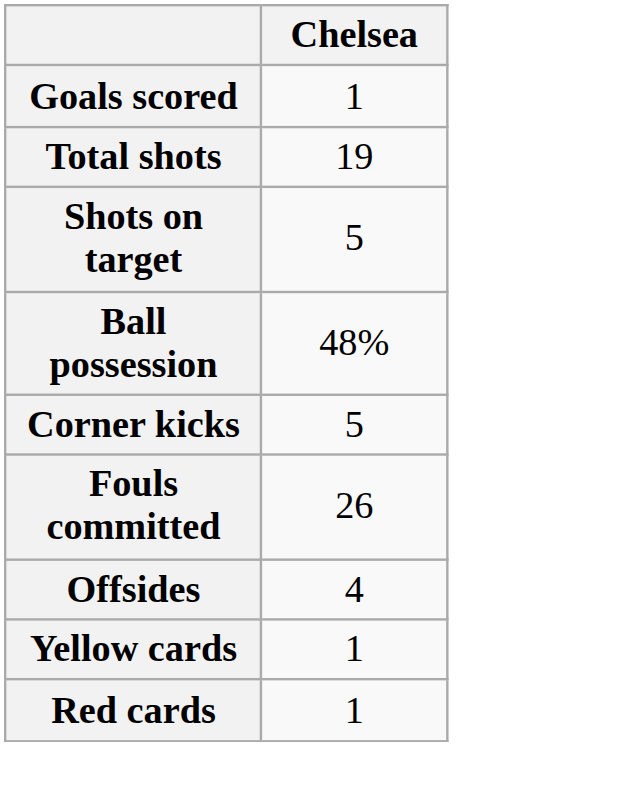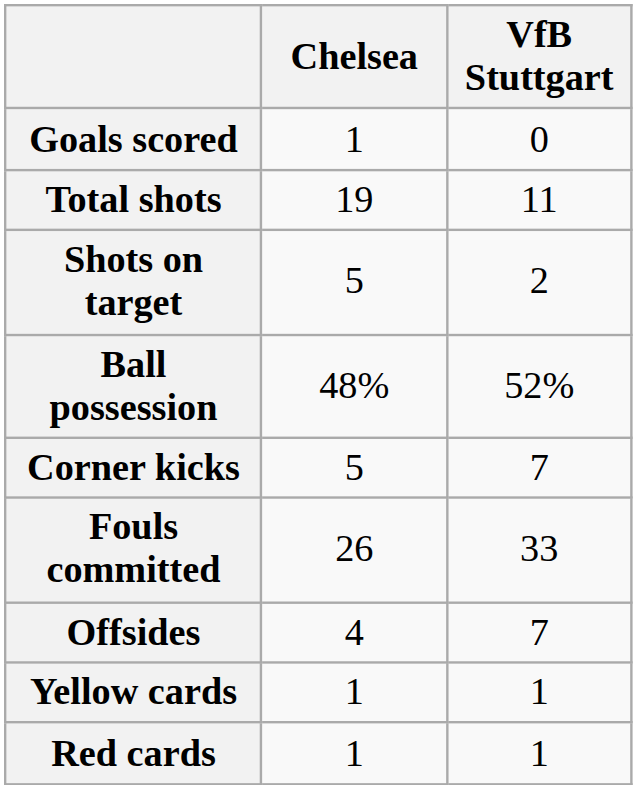 <table class="wikitable plainrowheaders" style="text-align: center">
 <tr>
 <th scope="col" style="width:100px"></th>
 <th scope="col" style="width:70px">Chelsea</th>
+<th scope="col" style="width:70px">VfB Stuttgart</th>
 </tr>
 <tr>
 <th scope=row>Goals scored</th>
 <td>1</td>
+<td>0</td>
 </tr>
 <tr>
 <th scope=row>Total shots</th>
 <td>19</td>
+<td>11</td>
 </tr>
 <tr>
 <th scope=row>Shots on target</th>
 <td>5</td>
+<td>2</td>
 </tr>
 <tr>
 <th scope=row>Ball possession</th>
 <td>48%</td>
+<td>52%</td>
 </tr>
 <tr>
 <th scope=row>Corner kicks</th>
 <td>5</td>
+<td>7</td>
 </tr>
 <tr>
 <th scope=row>Fouls committed</th>
 <td>26</td>
+<td>33</td>
 </tr>
 <tr>
 <th scope=row>Offsides</th>
 <td>4</td>
+<td>7</td>
 </tr>
 <tr>
 <th scope=row>Yellow cards</th>
+<td>1</td>
 <td>1</td>
 </tr>
 <tr>
 <th scope=row>Red cards</th>
 <td>1</td>
+<td>1</td>
 </tr>
 </table>
